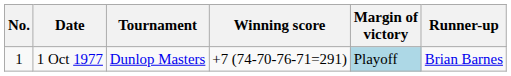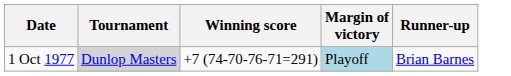 <table class="wikitable" style="font-size:95%;">
 <tr>
-<th>No.</th>
 <th>Date</th>
 <th>Tournament</th>
 <th>Winning score</th>
 <th>Margin of<br>victory</th>
 <th>Runner-up</th>
 </tr>
 <tr>
-<td align=center>1</td>
 <td>1 Oct <a href='#'>1977</a></td>
-<td><a href='#'>Dunlop Masters</a></td>
+<td style="background: lightgrey;"><a href='#'>Dunlop Masters</a></td>
 <td>+7 (74-70-76-71=291)</td>
 <td style="background: lightblue;">Playoff</td>
 <td> <a href='#'>Brian Barnes</a></td>
 </tr>
 </table>
